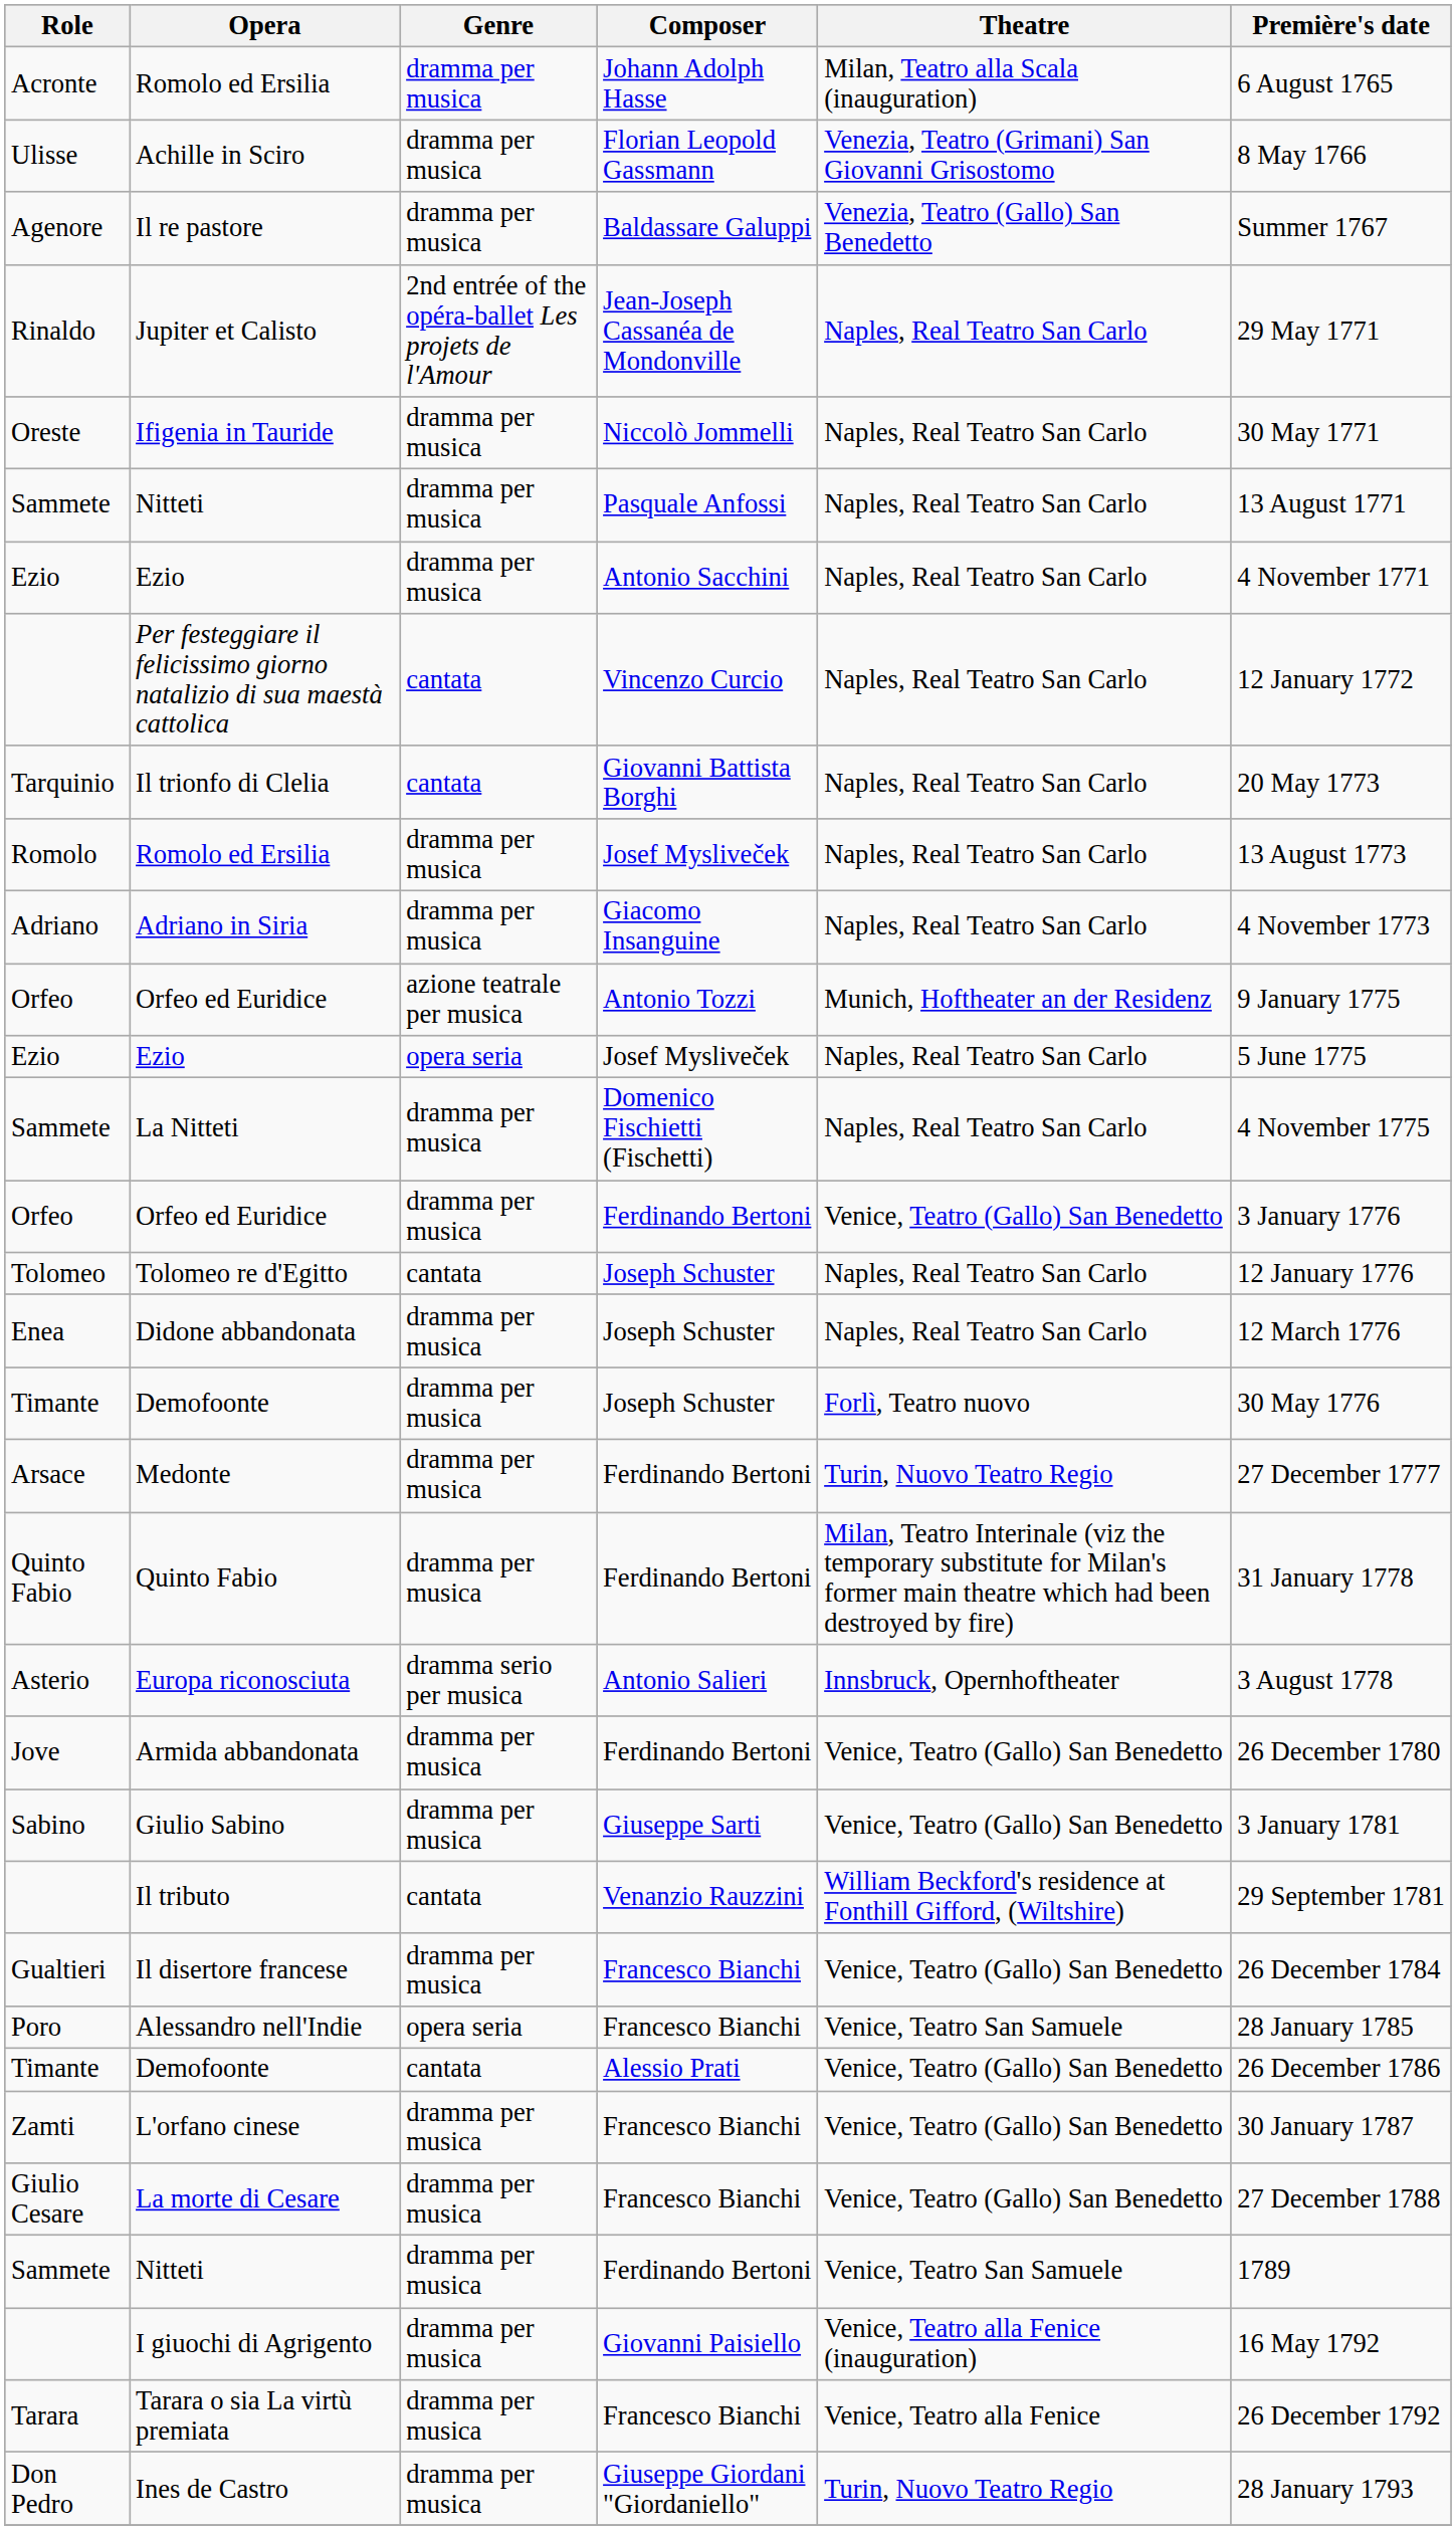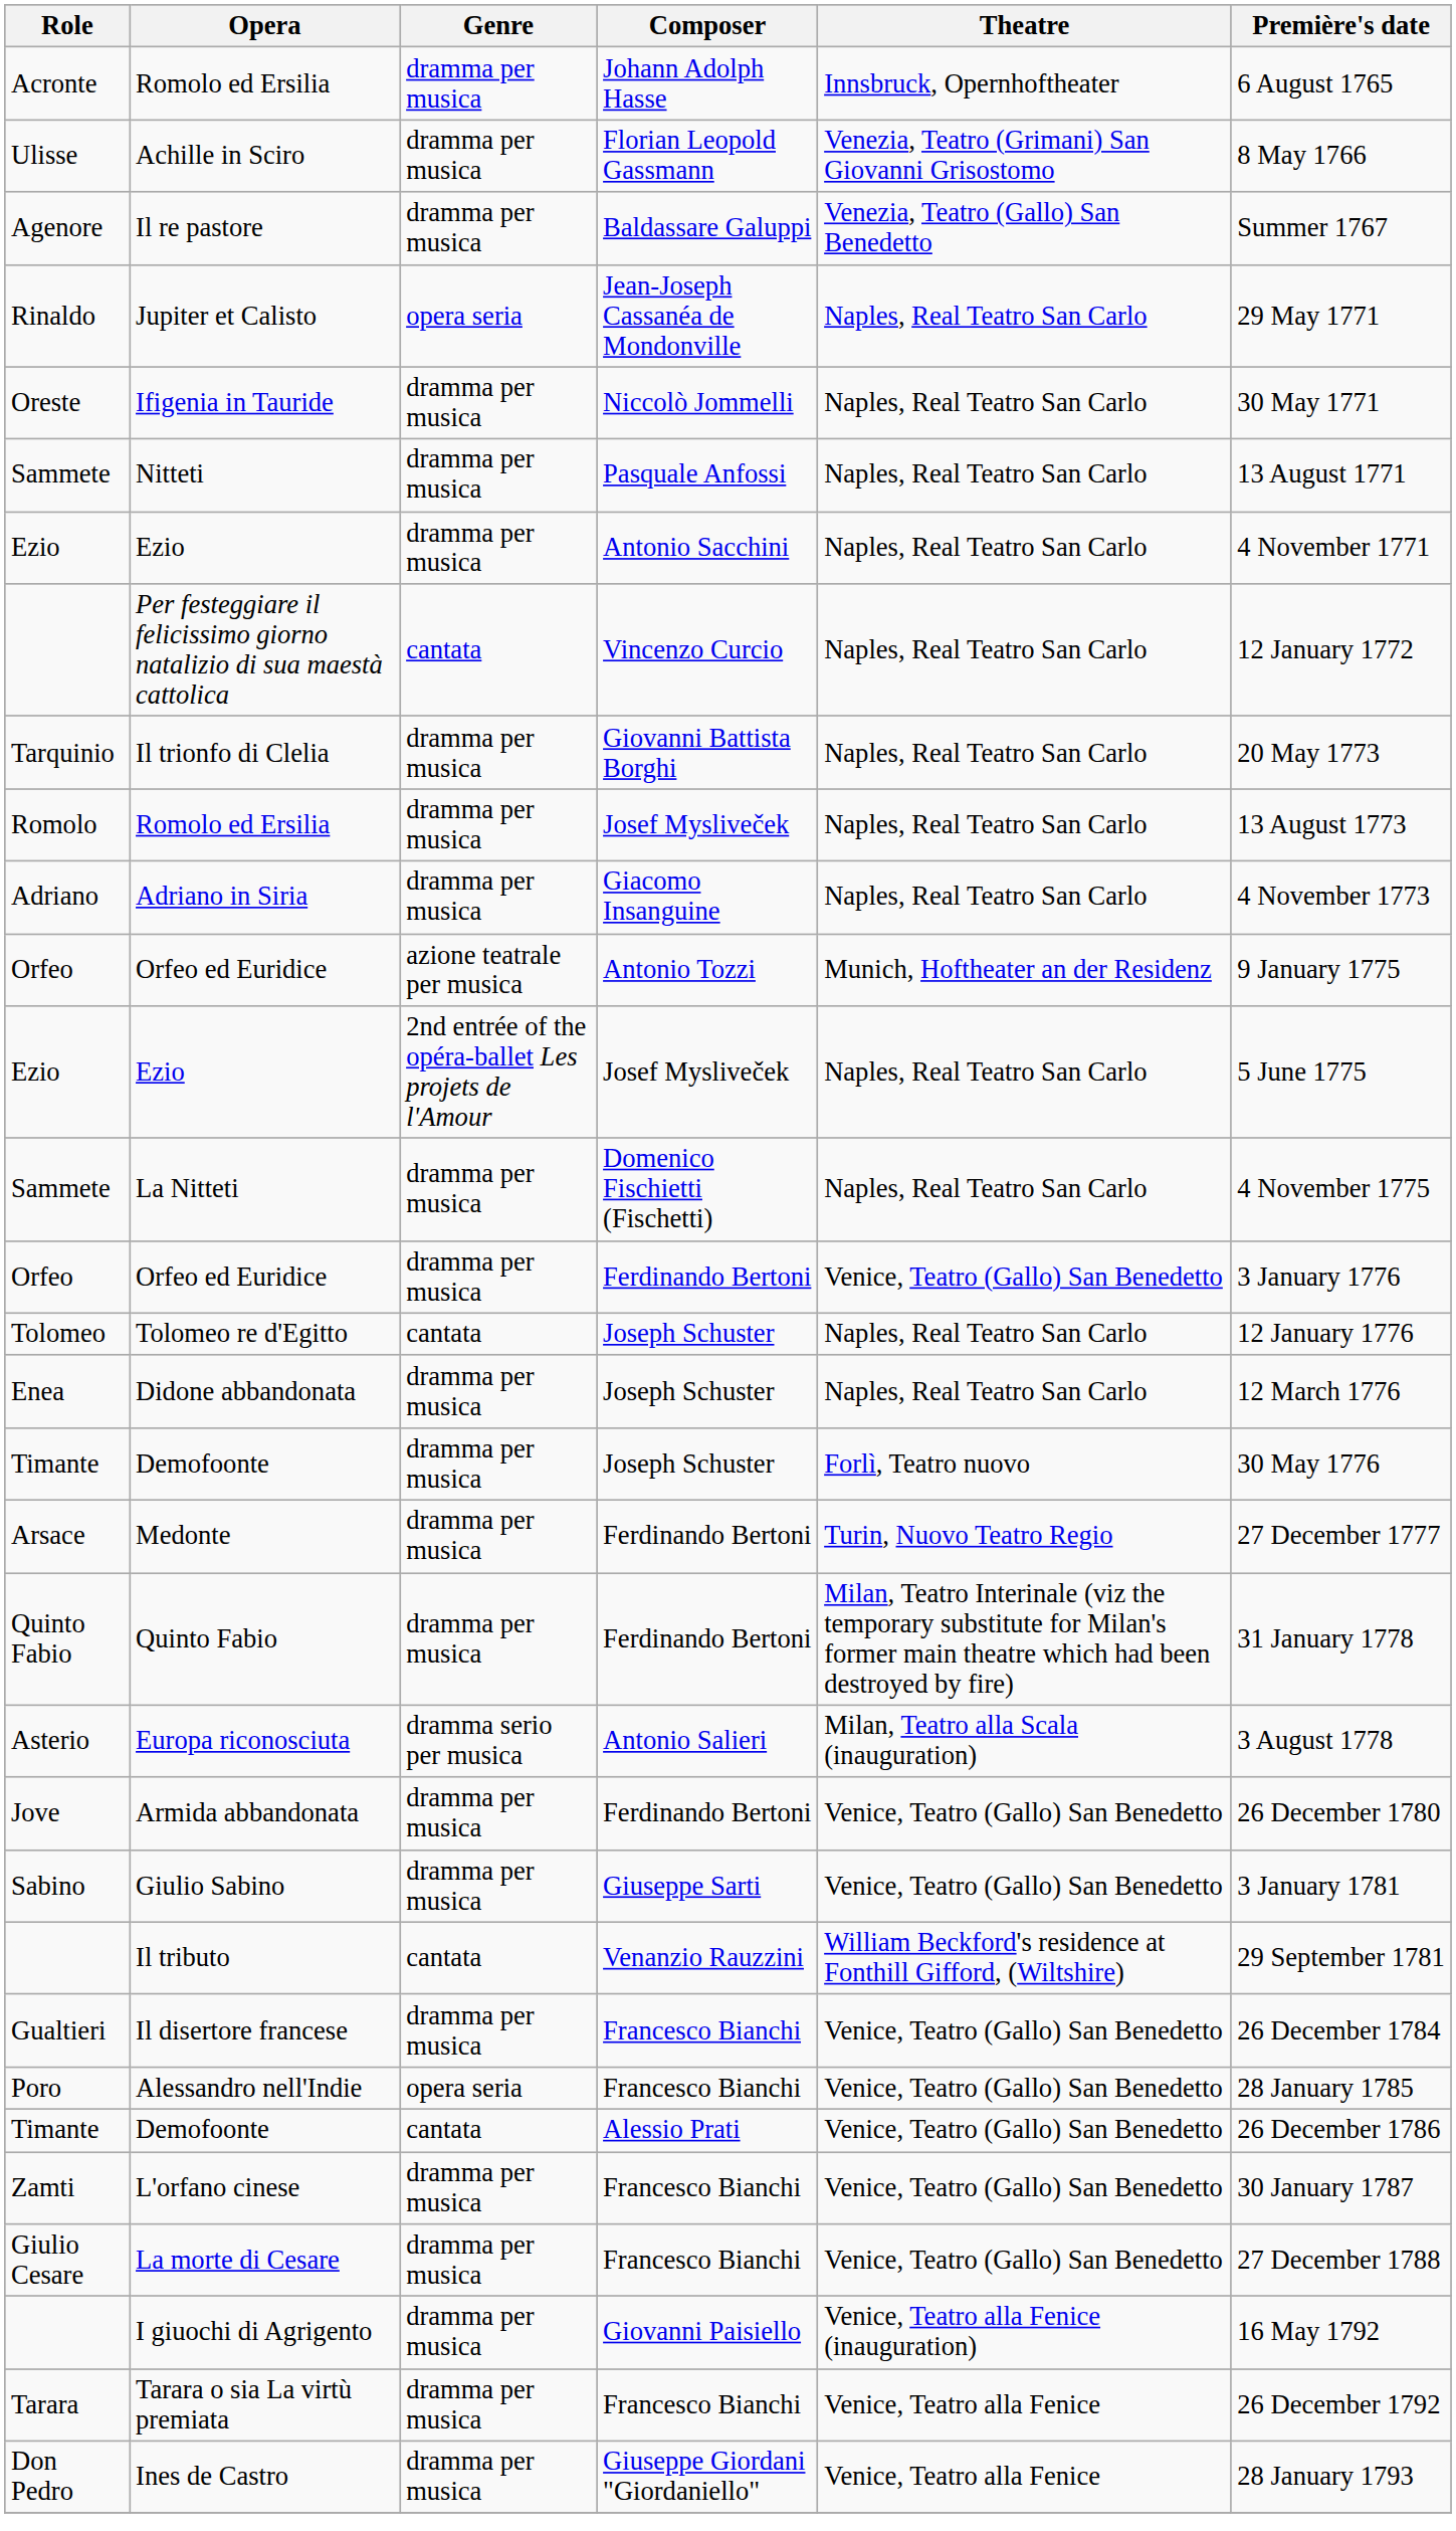 <table class="wikitable">
 <tr>
 <th>Role</th>
 <th>Opera</th>
 <th>Genre</th>
 <th>Composer</th>
 <th>Theatre</th>
 <th>Première's date</th>
 </tr>
 <tr>
 <td>Acronte</td>
 <td>Romolo ed Ersilia</td>
 <td><a href='#'>dramma per musica</a></td>
 <td><a href='#'>Johann Adolph Hasse</a></td>
-<td>Milan, <a href='#'>Teatro alla Scala</a> (inauguration)</td>
+<td><a href='#'>Innsbruck</a>, Opernhoftheater</td>
 <td>6 August 1765</td>
 </tr>
 <tr>
 <td>Ulisse</td>
 <td>Achille in Sciro</td>
 <td>dramma per musica</td>
 <td><a href='#'>Florian Leopold Gassmann</a></td>
 <td><a href='#'>Venezia</a>, <a href='#'>Teatro (Grimani) San Giovanni Grisostomo</a></td>
 <td>8 May 1766</td>
 </tr>
 <tr>
 <td>Agenore</td>
 <td>Il re pastore</td>
 <td>dramma per musica</td>
 <td><a href='#'>Baldassare Galuppi</a></td>
 <td><a href='#'>Venezia</a>, <a href='#'>Teatro (Gallo) San Benedetto</a></td>
 <td>Summer 1767</td>
 </tr>
 <tr>
 <td>Rinaldo</td>
 <td>Jupiter et Calisto</td>
-<td>2nd entrée of the <a href='#'>opéra-ballet</a> <em>Les projets de l'Amour</em></td>
+<td><a href='#'>opera seria</a></td>
 <td><a href='#'>Jean-Joseph Cassanéa de Mondonville</a></td>
 <td><a href='#'>Naples</a>, <a href='#'>Real Teatro San Carlo</a></td>
 <td>29 May 1771</td>
 </tr>
 <tr>
 <td>Oreste</td>
 <td><a href='#'>Ifigenia in Tauride</a></td>
 <td>dramma per musica</td>
 <td><a href='#'>Niccolò Jommelli</a></td>
 <td>Naples, Real Teatro San Carlo</td>
 <td>30 May 1771</td>
 </tr>
 <tr>
 <td>Sammete</td>
 <td>Nitteti</td>
 <td>dramma per musica</td>
 <td><a href='#'>Pasquale Anfossi</a></td>
 <td>Naples, Real Teatro San Carlo</td>
 <td>13 August 1771</td>
 </tr>
 <tr>
 <td>Ezio</td>
 <td>Ezio</td>
 <td>dramma per musica</td>
 <td><a href='#'>Antonio Sacchini</a></td>
 <td>Naples, Real Teatro San Carlo</td>
 <td>4 November 1771</td>
 </tr>
 <tr>
 <td> </td>
 <td><em>Per festeggiare il felicissimo giorno natalizio di sua maestà cattolica</em></td>
 <td><a href='#'>cantata</a></td>
 <td><a href='#'>Vincenzo Curcio</a></td>
 <td>Naples, Real Teatro San Carlo</td>
 <td>12 January 1772</td>
 </tr>
 <tr>
 <td>Tarquinio</td>
 <td>Il trionfo di Clelia</td>
-<td><a href='#'>cantata</a></td>
+<td>dramma per musica</td>
 <td><a href='#'>Giovanni Battista Borghi</a></td>
 <td>Naples, Real Teatro San Carlo</td>
 <td>20 May 1773</td>
 </tr>
 <tr>
 <td>Romolo</td>
 <td><a href='#'>Romolo ed Ersilia</a></td>
 <td>dramma per musica</td>
 <td><a href='#'>Josef Mysliveček</a></td>
 <td>Naples, Real Teatro San Carlo</td>
 <td>13 August 1773</td>
 </tr>
 <tr>
 <td>Adriano</td>
 <td><a href='#'>Adriano in Siria</a></td>
 <td>dramma per musica</td>
 <td><a href='#'>Giacomo Insanguine</a></td>
 <td>Naples, Real Teatro San Carlo</td>
 <td>4 November 1773</td>
 </tr>
 <tr>
 <td>Orfeo</td>
 <td>Orfeo ed Euridice</td>
 <td>azione teatrale per musica</td>
 <td><a href='#'>Antonio Tozzi</a></td>
 <td>Munich, <a href='#'>Hoftheater an der Residenz</a></td>
 <td>9 January 1775</td>
 </tr>
 <tr>
 <td>Ezio</td>
 <td><a href='#'>Ezio</a></td>
-<td><a href='#'>opera seria</a></td>
+<td>2nd entrée of the <a href='#'>opéra-ballet</a> <em>Les projets de l'Amour</em></td>
 <td>Josef Mysliveček</td>
 <td>Naples, Real Teatro San Carlo</td>
 <td>5 June 1775</td>
 </tr>
 <tr>
 <td>Sammete</td>
 <td>La Nitteti</td>
 <td>dramma per musica</td>
 <td><a href='#'>Domenico Fischietti</a> (Fischetti)</td>
 <td>Naples, Real Teatro San Carlo</td>
 <td>4 November 1775</td>
 </tr>
 <tr>
 <td>Orfeo</td>
 <td>Orfeo ed Euridice</td>
 <td>dramma per musica</td>
 <td><a href='#'>Ferdinando Bertoni</a></td>
 <td>Venice, <a href='#'>Teatro (Gallo) San Benedetto</a></td>
 <td>3 January 1776</td>
 </tr>
 <tr>
 <td>Tolomeo</td>
 <td>Tolomeo re d'Egitto</td>
 <td>cantata</td>
 <td><a href='#'>Joseph Schuster</a></td>
 <td>Naples, Real Teatro San Carlo</td>
 <td>12 January 1776</td>
 </tr>
 <tr>
 <td>Enea</td>
 <td>Didone abbandonata</td>
 <td>dramma per musica</td>
 <td>Joseph Schuster</td>
 <td>Naples, Real Teatro San Carlo</td>
 <td>12 March 1776</td>
 </tr>
 <tr>
 <td>Timante</td>
 <td>Demofoonte</td>
 <td>dramma per musica</td>
 <td>Joseph Schuster</td>
 <td><a href='#'>Forlì</a>, Teatro nuovo</td>
 <td>30 May 1776</td>
 </tr>
 <tr>
 <td>Arsace</td>
 <td>Medonte</td>
 <td>dramma per musica</td>
 <td>Ferdinando Bertoni</td>
 <td><a href='#'>Turin</a>, <a href='#'>Nuovo Teatro Regio</a></td>
 <td>27 December 1777</td>
 </tr>
 <tr>
 <td>Quinto Fabio</td>
 <td>Quinto Fabio</td>
 <td>dramma per musica</td>
 <td>Ferdinando Bertoni</td>
 <td><a href='#'>Milan</a>, Teatro Interinale (viz the temporary substitute for Milan's former main theatre which had been destroyed by fire)</td>
 <td>31 January 1778</td>
 </tr>
 <tr>
 <td>Asterio</td>
 <td><a href='#'>Europa riconosciuta</a></td>
 <td>dramma serio per musica</td>
 <td><a href='#'>Antonio Salieri</a></td>
-<td><a href='#'>Innsbruck</a>, Opernhoftheater</td>
+<td>Milan, <a href='#'>Teatro alla Scala</a> (inauguration)</td>
 <td>3 August 1778</td>
 </tr>
 <tr>
 <td>Jove</td>
 <td>Armida abbandonata</td>
 <td>dramma per musica</td>
 <td>Ferdinando Bertoni</td>
 <td>Venice, Teatro (Gallo) San Benedetto</td>
 <td>26 December 1780</td>
 </tr>
 <tr>
 <td>Sabino</td>
 <td>Giulio Sabino</td>
 <td>dramma per musica</td>
 <td><a href='#'>Giuseppe Sarti</a></td>
 <td>Venice, Teatro (Gallo) San Benedetto</td>
 <td>3 January 1781</td>
 </tr>
 <tr>
 <td> </td>
 <td>Il tributo</td>
 <td>cantata</td>
 <td><a href='#'>Venanzio Rauzzini</a></td>
 <td><a href='#'>William Beckford</a>'s residence at <a href='#'>Fonthill Gifford</a>, (<a href='#'>Wiltshire</a>)</td>
 <td>29 September 1781</td>
 </tr>
 <tr>
 <td>Gualtieri</td>
 <td>Il disertore francese</td>
 <td>dramma per musica</td>
 <td><a href='#'>Francesco Bianchi</a></td>
 <td>Venice, Teatro (Gallo) San Benedetto</td>
 <td>26 December 1784</td>
 </tr>
 <tr>
 <td>Poro</td>
 <td>Alessandro nell'Indie</td>
 <td>opera seria</td>
 <td>Francesco Bianchi</td>
-<td>Venice, Teatro San Samuele</td>
+<td>Venice, Teatro (Gallo) San Benedetto</td>
 <td>28 January 1785</td>
 </tr>
 <tr>
 <td>Timante</td>
 <td>Demofoonte</td>
 <td>cantata</td>
 <td><a href='#'>Alessio Prati</a></td>
 <td>Venice, Teatro (Gallo) San Benedetto</td>
 <td>26 December 1786</td>
 </tr>
 <tr>
 <td>Zamti</td>
 <td>L'orfano cinese</td>
 <td>dramma per musica</td>
 <td>Francesco Bianchi</td>
 <td>Venice, Teatro (Gallo) San Benedetto</td>
 <td>30 January 1787</td>
 </tr>
 <tr>
 <td>Giulio Cesare</td>
 <td><a href='#'>La morte di Cesare</a></td>
 <td>dramma per musica</td>
 <td>Francesco Bianchi</td>
 <td>Venice, Teatro (Gallo) San Benedetto</td>
 <td>27 December 1788</td>
 </tr>
 <tr>
-<td>Sammete</td>
-<td>Nitteti</td>
-<td>dramma per musica</td>
-<td>Ferdinando Bertoni</td>
-<td>Venice, Teatro San Samuele</td>
-<td>1789</td>
-</tr>
-<tr>
 <td></td>
 <td>I giuochi di Agrigento</td>
 <td>dramma per musica</td>
 <td><a href='#'>Giovanni Paisiello</a></td>
 <td>Venice, <a href='#'>Teatro alla Fenice</a> (inauguration)</td>
 <td>16 May 1792</td>
 </tr>
 <tr>
 <td>Tarara</td>
 <td>Tarara o sia La virtù premiata</td>
 <td>dramma per musica</td>
 <td>Francesco Bianchi</td>
 <td>Venice, Teatro alla Fenice</td>
 <td>26 December 1792</td>
 </tr>
 <tr>
 <td>Don Pedro</td>
 <td>Ines de Castro</td>
 <td>dramma per musica</td>
 <td><a href='#'>Giuseppe Giordani</a> "Giordaniello"</td>
-<td><a href='#'>Turin</a>, <a href='#'>Nuovo Teatro Regio</a></td>
+<td>Venice, Teatro alla Fenice</td>
 <td>28 January 1793</td>
 </tr>
 <tr>
 </tr>
 </table>
